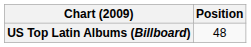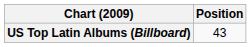 <table class="wikitable plainrowheaders" style="text-align:center">
 <tr>
 <th scope="col">Chart (2009)</th>
 <th scope="col">Position</th>
 </tr>
 <tr>
 <th scope="row">US Top Latin Albums (<em>Billboard</em>)</th>
-<td>48</td>
+<td>43</td>
 </tr>
 </table>
